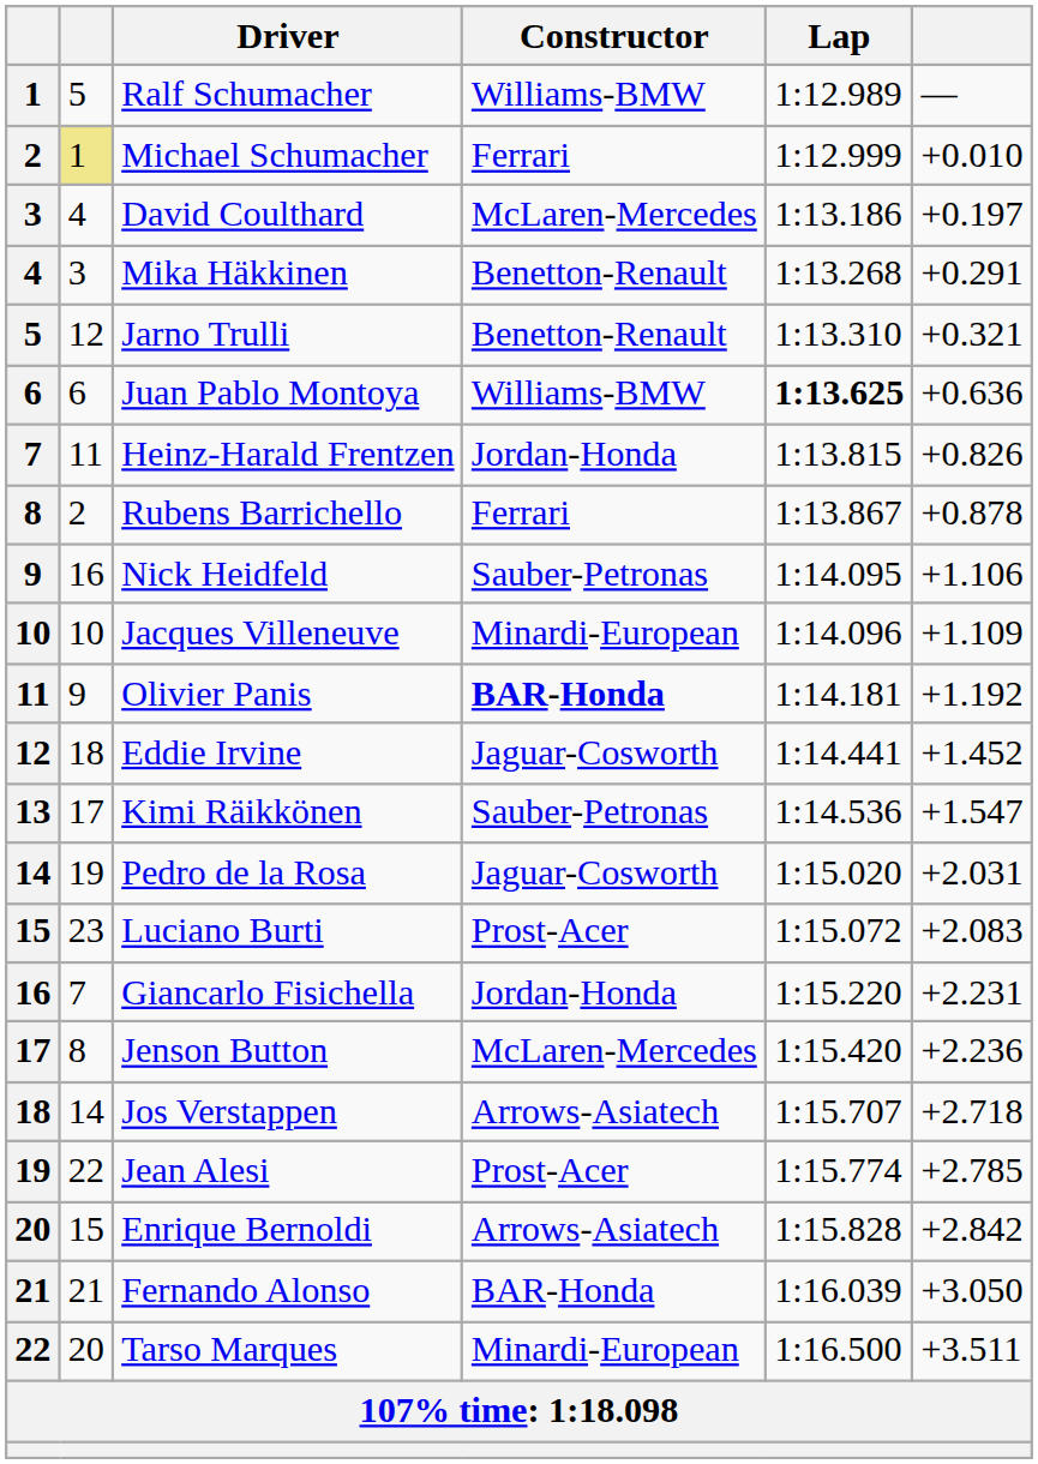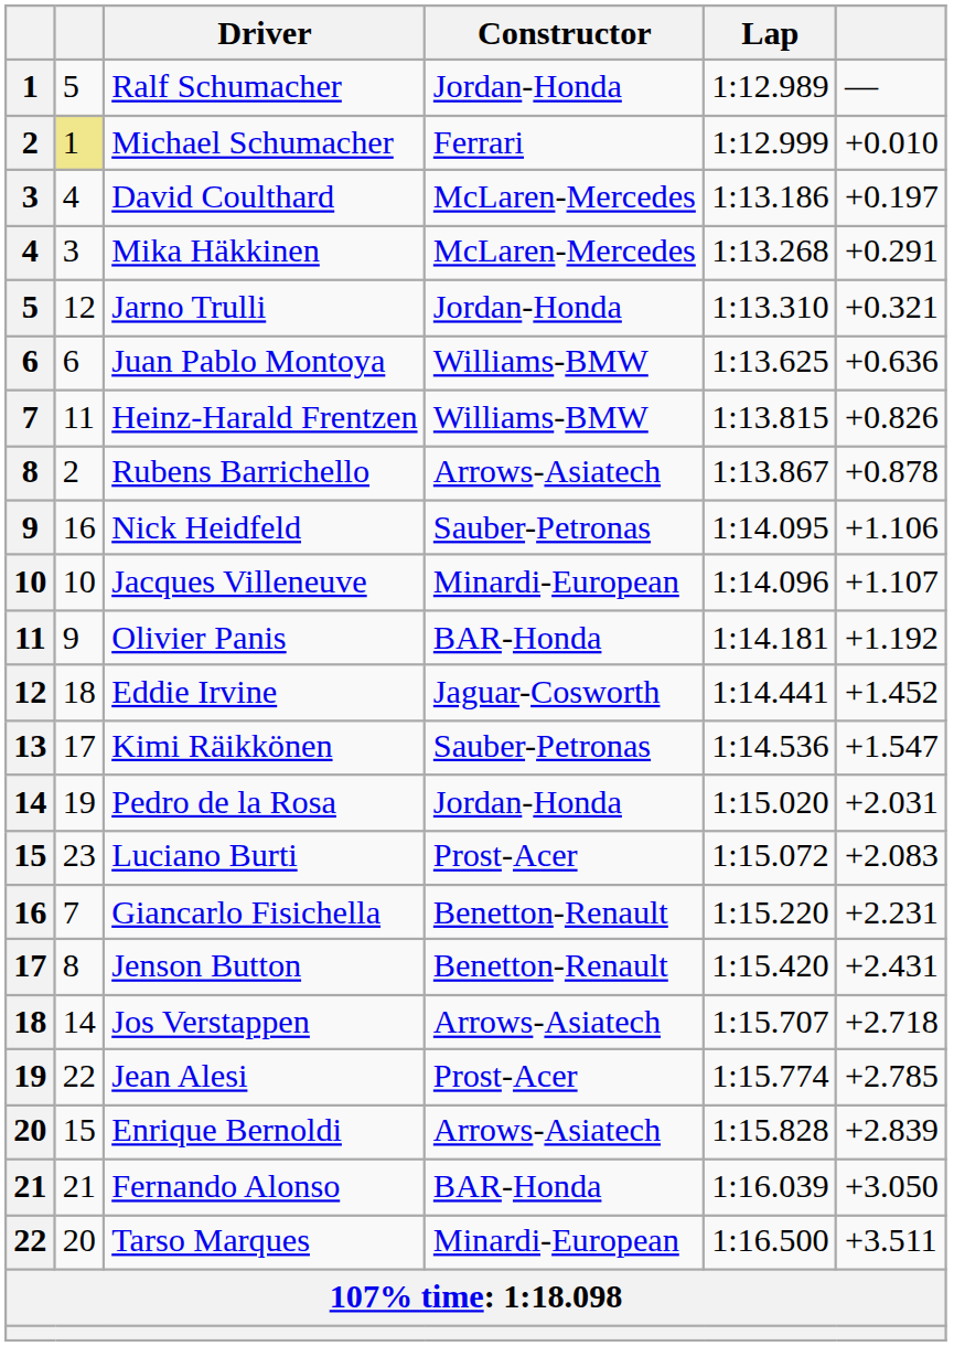 <table class="wikitable sortable" style="font-size: 85%;">
 <tr>
 <th scope="col"></th>
 <th scope="col"></th>
 <th scope="col">Driver</th>
 <th scope="col">Constructor</th>
 <th scope="col">Lap</th>
 <th scope="col"></th>
 </tr>
 <tr>
 <th scope="row">1</th>
 <td>5</td>
 <td> <a href='#'>Ralf Schumacher</a></td>
-<td><a href='#'>Williams</a>-<a href='#'>BMW</a></td>
+<td><a href='#'>Jordan</a>-<a href='#'>Honda</a></td>
 <td>1:12.989</td>
 <td>—</td>
 </tr>
 <tr>
 <th scope="row">2</th>
 <td style="background: khaki;">1</td>
 <td> <a href='#'>Michael Schumacher</a></td>
 <td><a href='#'>Ferrari</a></td>
 <td>1:12.999</td>
 <td>+0.010</td>
 </tr>
 <tr>
 <th scope="row">3</th>
 <td>4</td>
 <td> <a href='#'>David Coulthard</a></td>
 <td><a href='#'>McLaren</a>-<a href='#'>Mercedes</a></td>
 <td>1:13.186</td>
 <td>+0.197</td>
 </tr>
 <tr>
 <th scope="row">4</th>
 <td>3</td>
 <td> <a href='#'>Mika Häkkinen</a></td>
-<td><a href='#'>Benetton</a>-<a href='#'>Renault</a></td>
+<td><a href='#'>McLaren</a>-<a href='#'>Mercedes</a></td>
 <td>1:13.268</td>
 <td>+0.291</td>
 </tr>
 <tr>
 <th scope="row">5</th>
 <td>12</td>
 <td> <a href='#'>Jarno Trulli</a></td>
-<td><a href='#'>Benetton</a>-<a href='#'>Renault</a></td>
+<td><a href='#'>Jordan</a>-<a href='#'>Honda</a></td>
 <td>1:13.310</td>
 <td>+0.321</td>
 </tr>
 <tr>
 <th scope="row">6</th>
 <td>6</td>
 <td> <a href='#'>Juan Pablo Montoya</a></td>
 <td><a href='#'>Williams</a>-<a href='#'>BMW</a></td>
-<td><strong>1:13.625</strong></td>
+<td>1:13.625</td>
 <td>+0.636</td>
 </tr>
 <tr>
 <th scope="row">7</th>
 <td>11</td>
 <td> <a href='#'>Heinz-Harald Frentzen</a></td>
-<td><a href='#'>Jordan</a>-<a href='#'>Honda</a></td>
+<td><a href='#'>Williams</a>-<a href='#'>BMW</a></td>
 <td>1:13.815</td>
 <td>+0.826</td>
 </tr>
 <tr>
 <th scope="row">8</th>
 <td>2</td>
 <td> <a href='#'>Rubens Barrichello</a></td>
-<td><a href='#'>Ferrari</a></td>
+<td><a href='#'>Arrows</a>-<a href='#'>Asiatech</a></td>
 <td>1:13.867</td>
 <td>+0.878</td>
 </tr>
 <tr>
 <th scope="row">9</th>
 <td>16</td>
 <td> <a href='#'>Nick Heidfeld</a></td>
 <td><a href='#'>Sauber</a>-<a href='#'>Petronas</a></td>
 <td>1:14.095</td>
 <td>+1.106</td>
 </tr>
 <tr>
 <th scope="row">10</th>
 <td>10</td>
 <td> <a href='#'>Jacques Villeneuve</a></td>
 <td><a href='#'>Minardi</a>-<a href='#'>European</a></td>
 <td>1:14.096</td>
-<td>+1.109</td>
+<td>+1.107</td>
 </tr>
 <tr>
 <th scope="row">11</th>
 <td>9</td>
 <td> <a href='#'>Olivier Panis</a></td>
-<td><strong><a href='#'>BAR</a>-<a href='#'>Honda</a></strong></td>
+<td><a href='#'>BAR</a>-<a href='#'>Honda</a></td>
 <td>1:14.181</td>
 <td>+1.192</td>
 </tr>
 <tr>
 <th scope="row">12</th>
 <td>18</td>
 <td> <a href='#'>Eddie Irvine</a></td>
 <td><a href='#'>Jaguar</a>-<a href='#'>Cosworth</a></td>
 <td>1:14.441</td>
 <td>+1.452</td>
 </tr>
 <tr>
 <th scope="row">13</th>
 <td>17</td>
 <td> <a href='#'>Kimi Räikkönen</a></td>
 <td><a href='#'>Sauber</a>-<a href='#'>Petronas</a></td>
 <td>1:14.536</td>
 <td>+1.547</td>
 </tr>
 <tr>
 <th scope="row">14</th>
 <td>19</td>
 <td> <a href='#'>Pedro de la Rosa</a></td>
-<td><a href='#'>Jaguar</a>-<a href='#'>Cosworth</a></td>
+<td><a href='#'>Jordan</a>-<a href='#'>Honda</a></td>
 <td>1:15.020</td>
 <td>+2.031</td>
 </tr>
 <tr>
 <th scope="row">15</th>
 <td>23</td>
 <td> <a href='#'>Luciano Burti</a></td>
 <td><a href='#'>Prost</a>-<a href='#'>Acer</a></td>
 <td>1:15.072</td>
 <td>+2.083</td>
 </tr>
 <tr>
 <th scope="row">16</th>
 <td>7</td>
 <td> <a href='#'>Giancarlo Fisichella</a></td>
-<td><a href='#'>Jordan</a>-<a href='#'>Honda</a></td>
+<td><a href='#'>Benetton</a>-<a href='#'>Renault</a></td>
 <td>1:15.220</td>
 <td>+2.231</td>
 </tr>
 <tr>
 <th scope="row">17</th>
 <td>8</td>
 <td> <a href='#'>Jenson Button</a></td>
-<td><a href='#'>McLaren</a>-<a href='#'>Mercedes</a></td>
+<td><a href='#'>Benetton</a>-<a href='#'>Renault</a></td>
 <td>1:15.420</td>
-<td>+2.236</td>
+<td>+2.431</td>
 </tr>
 <tr>
 <th scope="row">18</th>
 <td>14</td>
 <td> <a href='#'>Jos Verstappen</a></td>
 <td><a href='#'>Arrows</a>-<a href='#'>Asiatech</a></td>
 <td>1:15.707</td>
 <td>+2.718</td>
 </tr>
 <tr>
 <th scope="row">19</th>
 <td>22</td>
 <td> <a href='#'>Jean Alesi</a></td>
 <td><a href='#'>Prost</a>-<a href='#'>Acer</a></td>
 <td>1:15.774</td>
 <td>+2.785</td>
 </tr>
 <tr>
 <th scope="row">20</th>
 <td>15</td>
 <td> <a href='#'>Enrique Bernoldi</a></td>
 <td><a href='#'>Arrows</a>-<a href='#'>Asiatech</a></td>
 <td>1:15.828</td>
-<td>+2.842</td>
+<td>+2.839</td>
 </tr>
 <tr>
 <th scope="row">21</th>
 <td>21</td>
 <td> <a href='#'>Fernando Alonso</a></td>
 <td><a href='#'>BAR</a>-<a href='#'>Honda</a></td>
 <td>1:16.039</td>
 <td>+3.050</td>
 </tr>
 <tr>
 <th scope="row">22</th>
 <td>20</td>
 <td> <a href='#'>Tarso Marques</a></td>
 <td><a href='#'>Minardi</a>-<a href='#'>European</a></td>
 <td>1:16.500</td>
 <td>+3.511</td>
 </tr>
 <tr>
 <th colspan=8><a href='#'>107% time</a>: 1:18.098</th>
 </tr>
 <tr>
 <th colspan="8"></th>
 </tr>
 </table>
